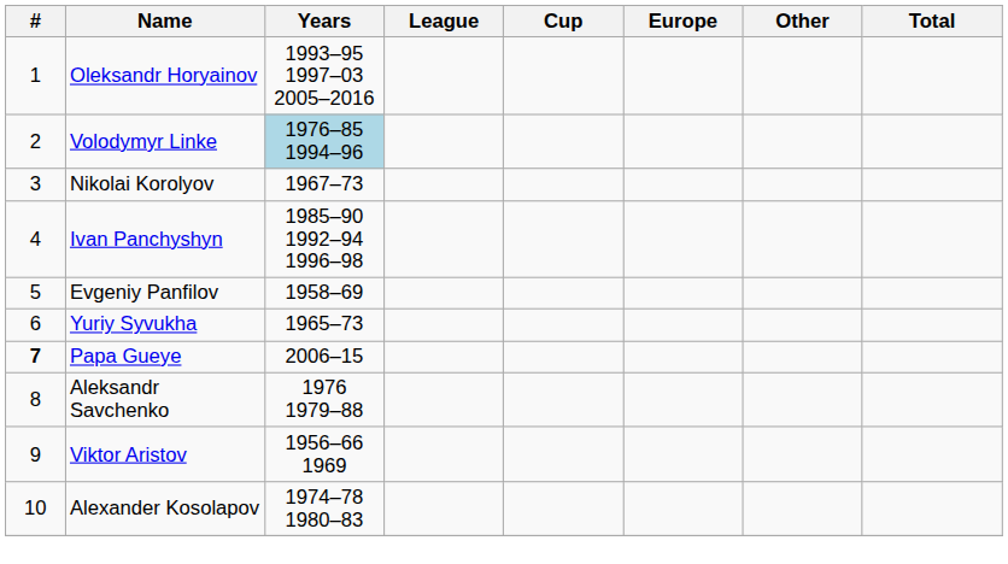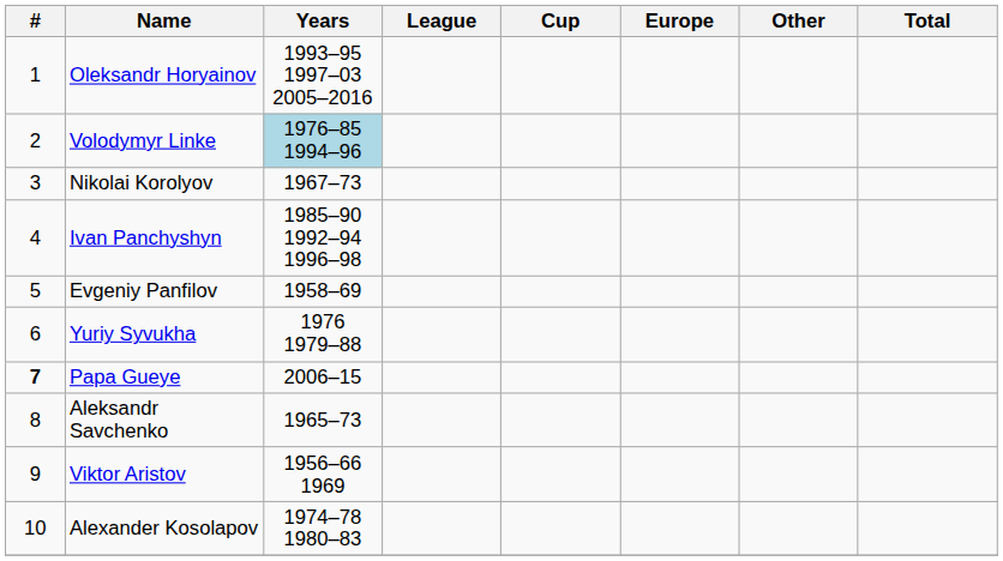 <table class="wikitable sortable" style="font-size:100%; text-align: center;" width="90%;">
 <tr>
 <th width="6%">#</th>
 <th width="20%">Name</th>
 <th width="12%">Years</th>
 <th width="12%">League</th>
 <th width="12%">Cup</th>
 <th width="12%">Europe</th>
 <th width="12%">Other</th>
 <th width="14%">Total</th>
 </tr>
 <tr>
 <td>1</td>
 <td style="text-align:left;"> <a href='#'>Oleksandr Horyainov</a></td>
 <td>1993–95<br>1997–03<br>2005–2016</td>
 <td></td>
 <td></td>
 <td></td>
 <td></td>
 <td></td>
 </tr>
 <tr>
 <td>2</td>
 <td style="text-align:left;"> <a href='#'>Volodymyr Linke</a></td>
 <td style="background: lightblue;">1976–85<br>1994–96</td>
 <td></td>
 <td></td>
 <td></td>
 <td></td>
 <td></td>
 </tr>
 <tr>
 <td>3</td>
 <td style="text-align:left;"> Nikolai Korolyov</td>
 <td>1967–73</td>
 <td></td>
 <td></td>
 <td></td>
 <td></td>
 <td></td>
 </tr>
 <tr>
 <td>4</td>
 <td style="text-align:left;"> <a href='#'>Ivan Panchyshyn</a></td>
 <td>1985–90<br>1992–94<br>1996–98</td>
 <td></td>
 <td></td>
 <td></td>
 <td></td>
 <td></td>
 </tr>
 <tr>
 <td>5</td>
 <td style="text-align:left;"> Evgeniy Panfilov</td>
 <td>1958–69</td>
 <td></td>
 <td></td>
 <td></td>
 <td></td>
 <td></td>
 </tr>
 <tr>
 <td>6</td>
 <td style="text-align:left;"> <a href='#'>Yuriy Syvukha</a></td>
-<td>1965–73</td>
+<td>1976<br>1979–88</td>
 <td></td>
 <td></td>
 <td></td>
 <td></td>
 <td></td>
 </tr>
 <tr>
 <td><strong>7</strong></td>
 <td style="text-align:left;"> <a href='#'>Papa Gueye</a></td>
 <td>2006–15</td>
 <td></td>
 <td></td>
 <td></td>
 <td></td>
 <td></td>
 </tr>
 <tr>
 <td>8</td>
 <td style="text-align:left;"> Aleksandr Savchenko</td>
-<td>1976<br>1979–88</td>
+<td>1965–73</td>
 <td></td>
 <td></td>
 <td></td>
 <td></td>
 <td></td>
 </tr>
 <tr>
 <td>9</td>
 <td style="text-align:left;"> <a href='#'>Viktor Aristov</a></td>
 <td>1956–66<br>1969</td>
 <td></td>
 <td></td>
 <td></td>
 <td></td>
 <td></td>
 </tr>
 <tr>
 <td>10</td>
 <td style="text-align:left;"> Alexander Kosolapov</td>
 <td>1974–78<br>1980–83</td>
 <td></td>
 <td></td>
 <td></td>
 <td></td>
 <td></td>
 </tr>
 <tr>
 </tr>
 </table>
